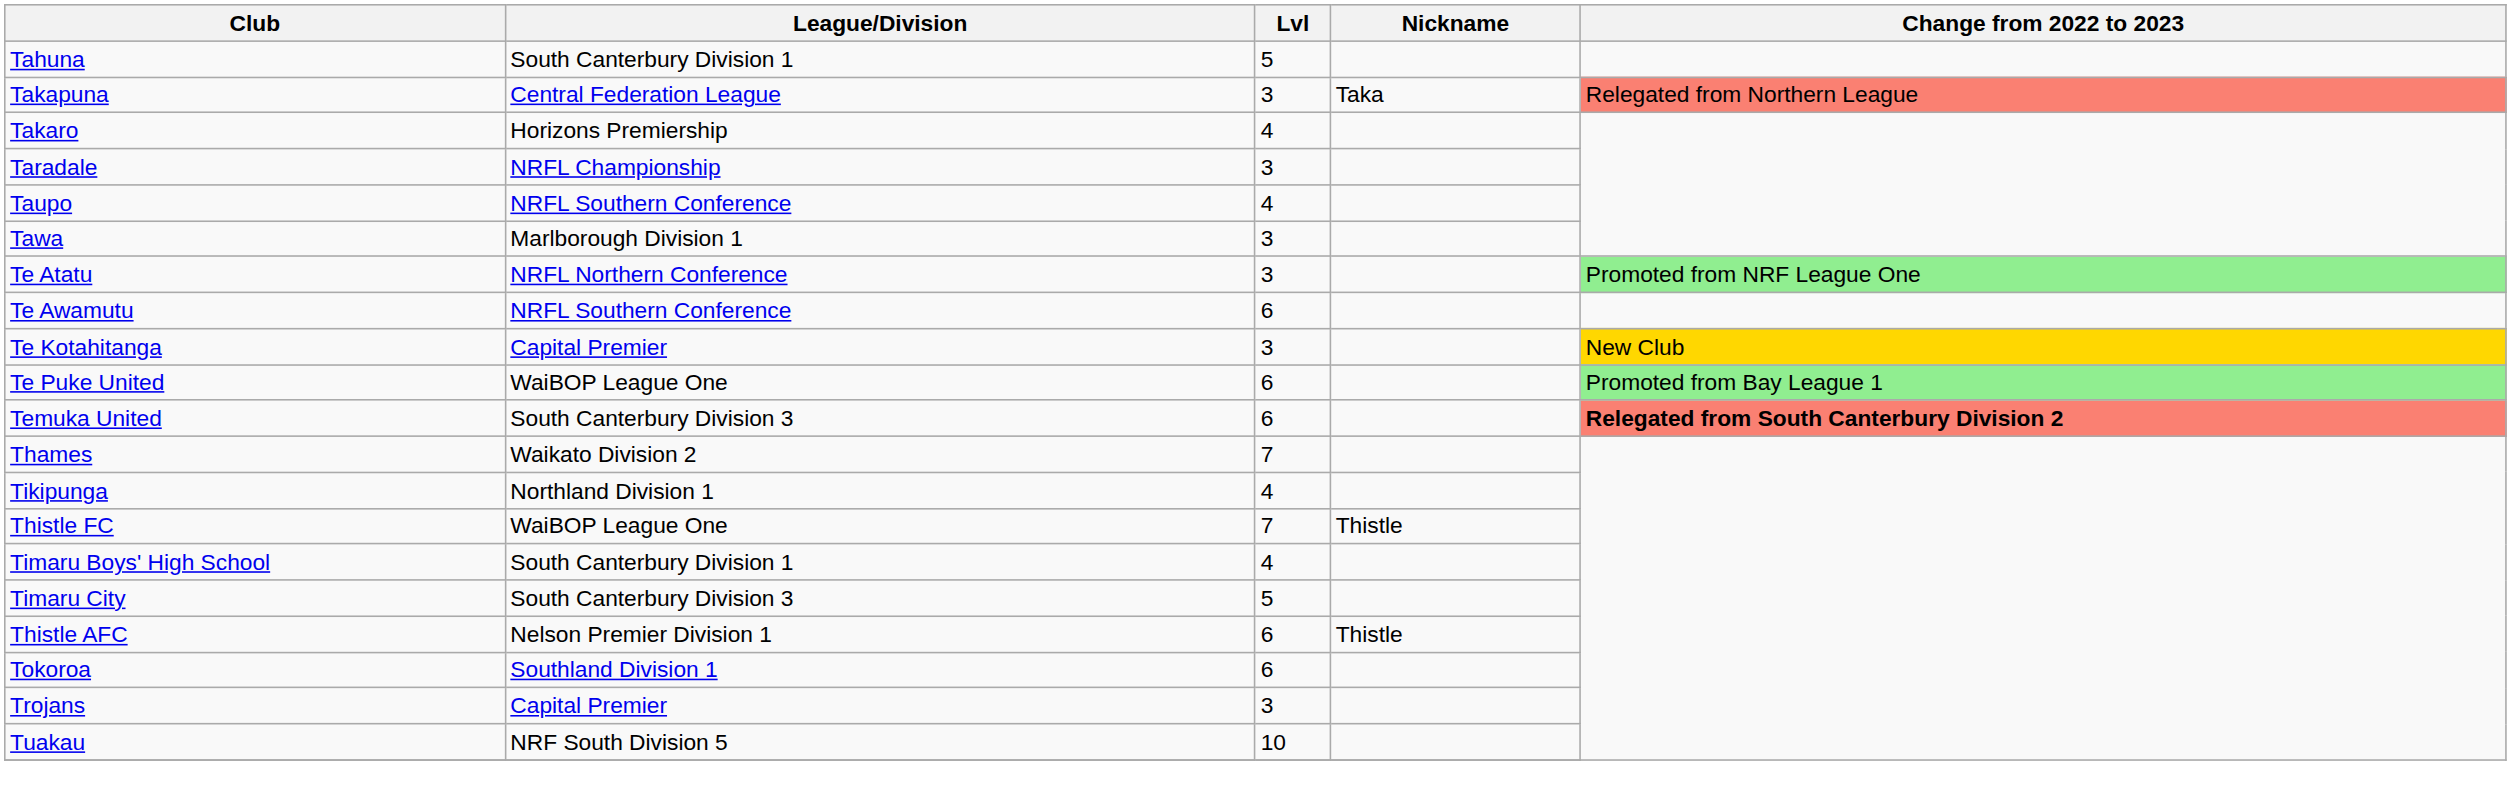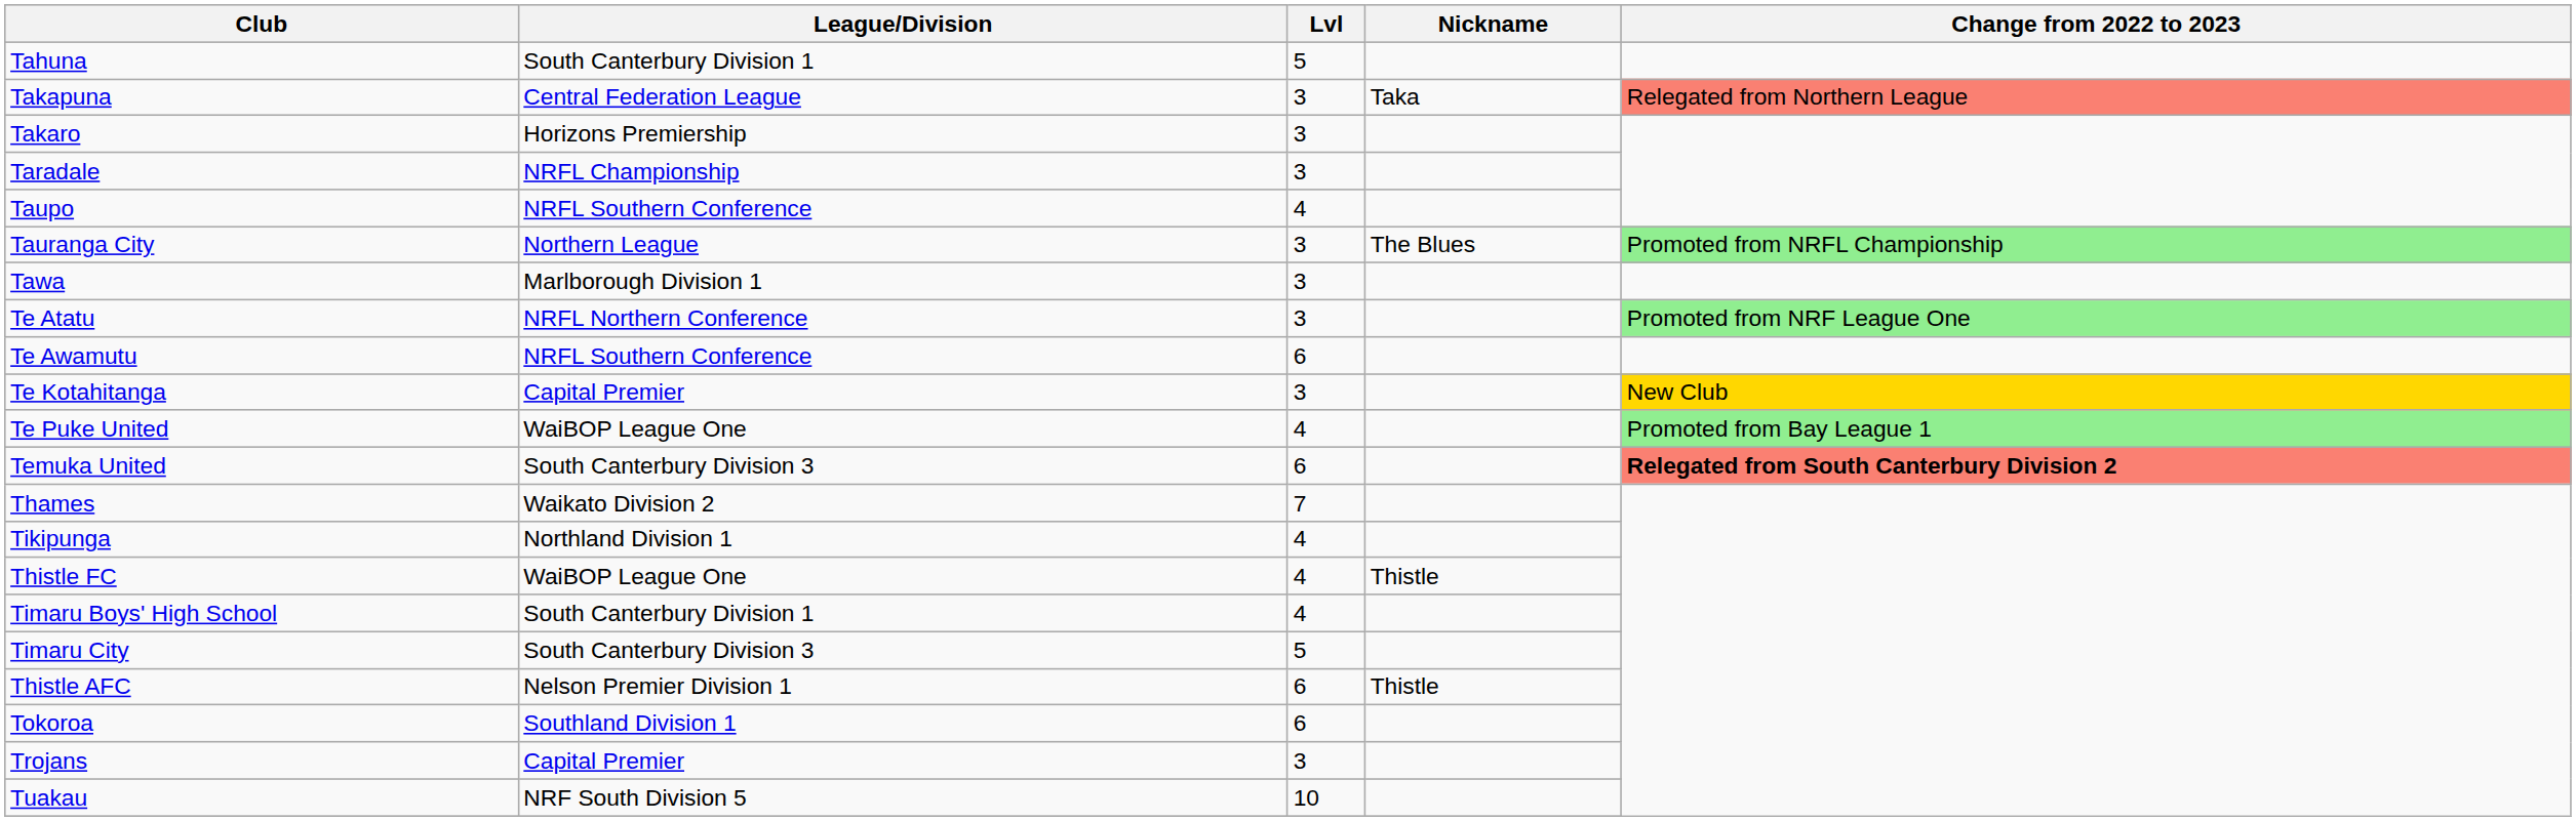 <table class="wikitable sortable" width=100% style="font-size:90%">
 <tr>
 <th width=20%>Club</th>
 <th width=30%>League/Division</th>
 <th width=3%>Lvl</th>
 <th width=10%>Nickname</th>
 <th width=37%>Change from 2022 to 2023</th>
 </tr>
 <tr>
 <td><a href='#'>Tahuna</a></td>
 <td>South Canterbury Division 1</td>
 <td>5</td>
 <td></td>
 </tr>
 <tr>
 <td><a href='#'>Takapuna</a></td>
 <td><a href='#'>Central Federation League</a></td>
 <td>3</td>
 <td>Taka</td>
 <td style="background:salmon">Relegated from Northern League</td>
 </tr>
 <tr>
 <td><a href='#'>Takaro</a></td>
 <td>Horizons Premiership</td>
-<td>4</td>
+<td>3</td>
 <td></td>
 </tr>
 <tr>
 <td><a href='#'>Taradale</a></td>
 <td><a href='#'>NRFL Championship</a></td>
 <td>3</td>
 <td></td>
 </tr>
 <tr>
 <td><a href='#'>Taupo</a></td>
 <td><a href='#'>NRFL Southern Conference</a></td>
 <td>4</td>
 <td></td>
+</tr>
+<tr>
+<td><a href='#'>Tauranga City</a></td>
+<td><a href='#'>Northern League</a></td>
+<td>3</td>
+<td>The Blues</td>
+<td style="background:lightgreen">Promoted from NRFL Championship</td>
 </tr>
 <tr>
 <td><a href='#'>Tawa</a></td>
 <td>Marlborough Division 1</td>
 <td>3</td>
 <td></td>
 </tr>
 <tr>
 <td><a href='#'>Te Atatu</a></td>
 <td><a href='#'>NRFL Northern Conference</a></td>
 <td>3</td>
 <td></td>
 <td style="background:lightgreen">Promoted from NRF League One</td>
 </tr>
 <tr>
 <td><a href='#'>Te Awamutu</a></td>
 <td><a href='#'>NRFL Southern Conference</a></td>
 <td>6</td>
 <td></td>
 </tr>
 <tr>
 <td><a href='#'>Te Kotahitanga</a></td>
 <td><a href='#'>Capital Premier</a></td>
 <td>3</td>
 <td></td>
 <td style="background:gold">New Club</td>
 </tr>
 <tr>
 <td><a href='#'>Te Puke United</a></td>
 <td>WaiBOP League One</td>
-<td>6</td>
+<td>4</td>
 <td></td>
 <td style="background:lightgreen">Promoted from Bay League 1</td>
 </tr>
 <tr>
 <td><a href='#'>Temuka United</a></td>
 <td>South Canterbury Division 3</td>
 <td>6</td>
 <td></td>
 <td style="background:salmon"><strong>Relegated from South Canterbury Division 2</strong></td>
 </tr>
 <tr>
 <td><a href='#'>Thames</a></td>
 <td>Waikato Division 2</td>
 <td>7</td>
 <td></td>
 </tr>
 <tr>
 <td><a href='#'>Tikipunga</a></td>
 <td>Northland Division 1</td>
 <td>4</td>
 <td></td>
 </tr>
 <tr>
 <td><a href='#'>Thistle FC</a></td>
 <td>WaiBOP League One</td>
-<td>7</td>
+<td>4</td>
 <td>Thistle</td>
 </tr>
 <tr>
 <td><a href='#'>Timaru Boys' High School</a></td>
 <td>South Canterbury Division 1</td>
 <td>4</td>
 <td></td>
 </tr>
 <tr>
 <td><a href='#'>Timaru City</a></td>
 <td>South Canterbury Division 3</td>
 <td>5</td>
 <td></td>
 </tr>
 <tr>
 <td><a href='#'>Thistle AFC</a></td>
 <td>Nelson Premier Division 1</td>
 <td>6</td>
 <td>Thistle</td>
 </tr>
 <tr>
 <td><a href='#'>Tokoroa</a></td>
 <td><a href='#'>Southland Division 1</a></td>
 <td>6</td>
 <td></td>
 </tr>
 <tr>
 <td><a href='#'>Trojans</a></td>
 <td><a href='#'>Capital Premier</a></td>
 <td>3</td>
 <td></td>
 </tr>
 <tr>
 <td><a href='#'>Tuakau</a></td>
 <td>NRF South Division 5</td>
 <td>10</td>
 <td></td>
 </tr>
 <tr>
 </tr>
 </table>
